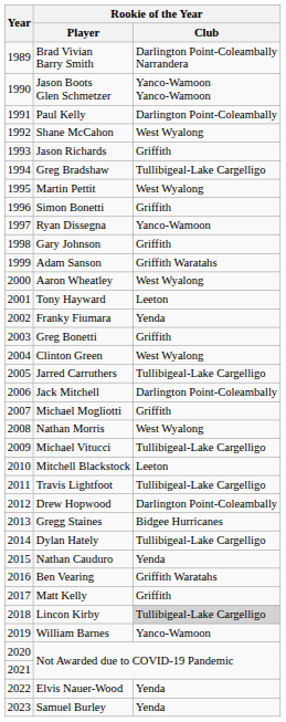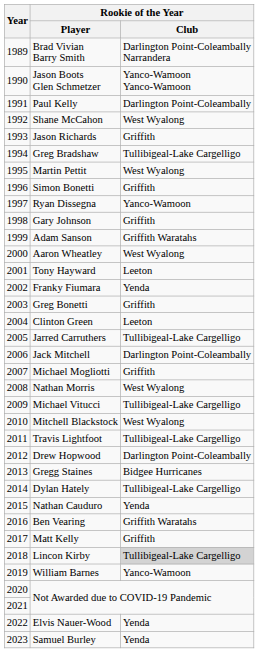 <table class="wikitable">
 <tr>
 <th rowspan="2">Year</th>
 <th colspan="2">Rookie of the Year</th>
 </tr>
 <tr>
 <th>Player</th>
 <th>Club</th>
 </tr>
 <tr>
 <td>1989</td>
 <td>Brad Vivian<br>Barry Smith</td>
 <td> Darlington Point-Coleambally<br> Narrandera</td>
 </tr>
 <tr>
 <td>1990</td>
 <td>Jason Boots<br>Glen Schmetzer</td>
 <td> Yanco-Wamoon<br> Yanco-Wamoon</td>
 </tr>
 <tr>
 <td>1991</td>
 <td>Paul Kelly</td>
 <td> Darlington Point-Coleambally</td>
 </tr>
 <tr>
 <td>1992</td>
 <td>Shane McCahon</td>
 <td> West Wyalong</td>
 </tr>
 <tr>
 <td>1993</td>
 <td>Jason Richards</td>
 <td> Griffith</td>
 </tr>
 <tr>
 <td>1994</td>
 <td>Greg Bradshaw</td>
 <td> Tullibigeal-Lake Cargelligo</td>
 </tr>
 <tr>
 <td>1995</td>
 <td>Martin Pettit</td>
 <td> West Wyalong</td>
 </tr>
 <tr>
 <td>1996</td>
 <td>Simon Bonetti</td>
 <td> Griffith</td>
 </tr>
 <tr>
 <td>1997</td>
 <td>Ryan Dissegna</td>
 <td> Yanco-Wamoon</td>
 </tr>
 <tr>
 <td>1998</td>
 <td>Gary Johnson</td>
 <td> Griffith</td>
 </tr>
 <tr>
 <td>1999</td>
 <td>Adam Sanson</td>
 <td> Griffith Waratahs</td>
 </tr>
 <tr>
 <td>2000</td>
 <td>Aaron Wheatley</td>
 <td> West Wyalong</td>
 </tr>
 <tr>
 <td>2001</td>
 <td>Tony Hayward</td>
 <td> Leeton</td>
 </tr>
 <tr>
 <td>2002</td>
 <td>Franky Fiumara</td>
 <td> Yenda</td>
 </tr>
 <tr>
 <td>2003</td>
 <td>Greg Bonetti</td>
 <td> Griffith</td>
 </tr>
 <tr>
 <td>2004</td>
 <td>Clinton Green</td>
-<td> West Wyalong</td>
+<td> Leeton</td>
 </tr>
 <tr>
 <td>2005</td>
 <td>Jarred Carruthers</td>
 <td> Tullibigeal-Lake Cargelligo</td>
 </tr>
 <tr>
 <td>2006</td>
 <td>Jack Mitchell</td>
 <td> Darlington Point-Coleambally</td>
 </tr>
 <tr>
 <td>2007</td>
 <td>Michael Mogliotti</td>
 <td> Griffith</td>
 </tr>
 <tr>
 <td>2008</td>
 <td>Nathan Morris</td>
 <td> West Wyalong</td>
 </tr>
 <tr>
 <td>2009</td>
 <td>Michael Vitucci</td>
 <td> Tullibigeal-Lake Cargelligo</td>
 </tr>
 <tr>
 <td>2010</td>
 <td>Mitchell Blackstock</td>
-<td> Leeton</td>
+<td> West Wyalong</td>
 </tr>
 <tr>
 <td>2011</td>
 <td>Travis Lightfoot</td>
 <td> Tullibigeal-Lake Cargelligo</td>
 </tr>
 <tr>
 <td>2012</td>
 <td>Drew Hopwood</td>
 <td> Darlington Point-Coleambally</td>
 </tr>
 <tr>
 <td>2013</td>
 <td>Gregg Staines</td>
 <td> Bidgee Hurricanes</td>
 </tr>
 <tr>
 <td>2014</td>
 <td>Dylan Hately</td>
 <td> Tullibigeal-Lake Cargelligo</td>
 </tr>
 <tr>
 <td>2015</td>
 <td>Nathan Cauduro</td>
 <td> Yenda</td>
 </tr>
 <tr>
 <td>2016</td>
 <td>Ben Vearing</td>
 <td> Griffith Waratahs</td>
 </tr>
 <tr>
 <td>2017</td>
 <td>Matt Kelly</td>
 <td> Griffith</td>
 </tr>
 <tr>
 <td>2018</td>
 <td>Lincon Kirby</td>
 <td style="background: lightgrey;"> Tullibigeal-Lake Cargelligo</td>
 </tr>
 <tr>
 <td>2019</td>
 <td>William Barnes</td>
 <td> Yanco-Wamoon</td>
 </tr>
 <tr>
 <td>2020</td>
 <td colspan="2" rowspan="2">Not Awarded due to COVID-19 Pandemic</td>
 </tr>
 <tr>
 <td>2021</td>
 </tr>
 <tr>
 <td>2022</td>
 <td>Elvis Nauer-Wood</td>
 <td> Yenda</td>
 </tr>
 <tr>
 <td>2023</td>
 <td>Samuel Burley</td>
 <td> Yenda</td>
 </tr>
 </table>
